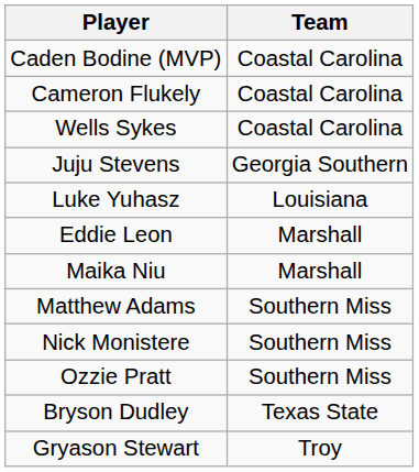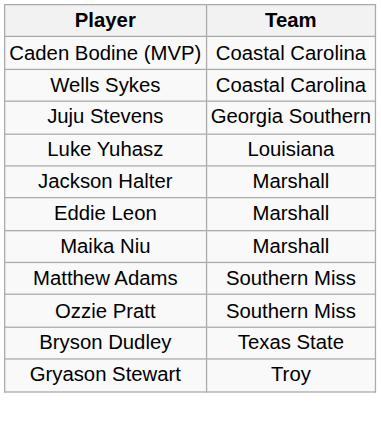 <table class="wikitable" style="text-align: center;">
 <tr>
 <th>Player</th>
 <th>Team</th>
 </tr>
 <tr>
 <td>Caden Bodine (MVP)</td>
-<td>Coastal Carolina</td>
-</tr>
-<tr>
-<td>Cameron Flukely</td>
 <td>Coastal Carolina</td>
 </tr>
 <tr>
 <td>Wells Sykes</td>
 <td>Coastal Carolina</td>
 </tr>
 <tr>
 <td>Juju Stevens</td>
 <td>Georgia Southern</td>
 </tr>
 <tr>
 <td>Luke Yuhasz</td>
 <td>Louisiana</td>
 </tr>
 <tr>
+<td>Jackson Halter</td>
+<td>Marshall</td>
+</tr>
+<tr>
 <td>Eddie Leon</td>
 <td>Marshall</td>
 </tr>
 <tr>
 <td>Maika Niu</td>
 <td>Marshall</td>
 </tr>
 <tr>
 <td>Matthew Adams</td>
-<td>Southern Miss</td>
-</tr>
-<tr>
-<td>Nick Monistere</td>
 <td>Southern Miss</td>
 </tr>
 <tr>
 <td>Ozzie Pratt</td>
 <td>Southern Miss</td>
 </tr>
 <tr>
 <td>Bryson Dudley</td>
 <td>Texas State</td>
 </tr>
 <tr>
 <td>Gryason Stewart</td>
 <td>Troy</td>
 </tr>
 </table>
